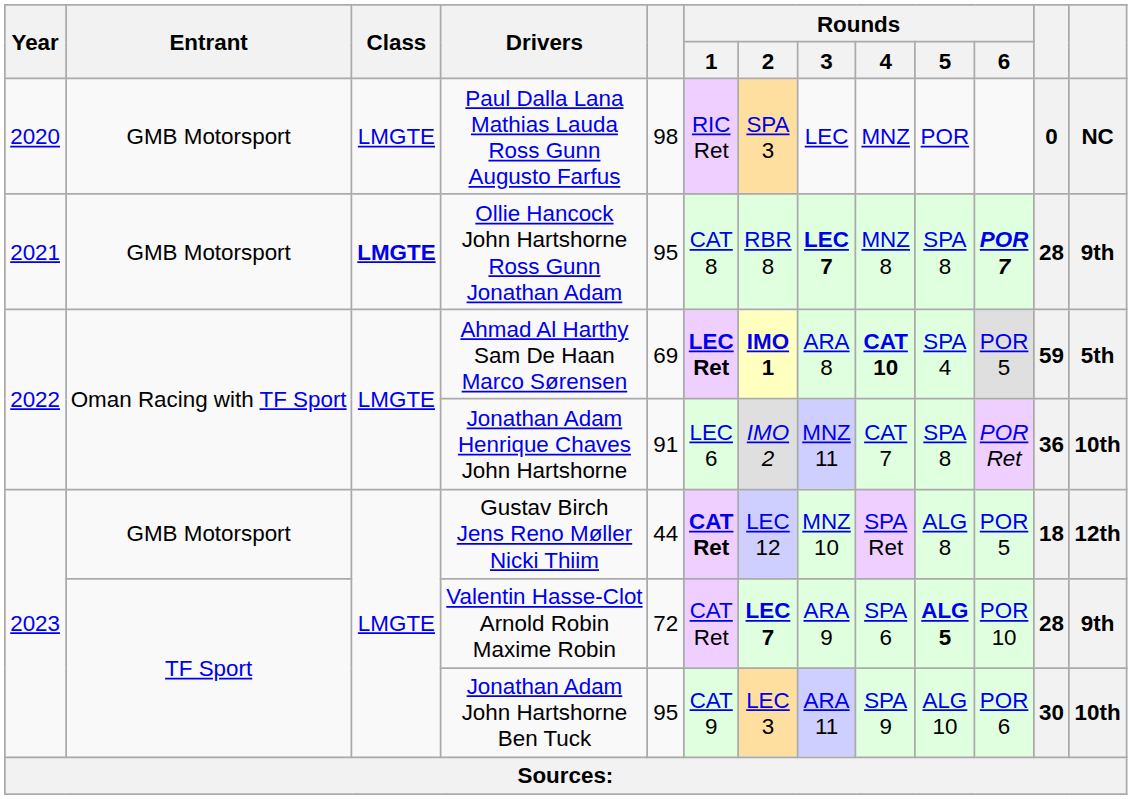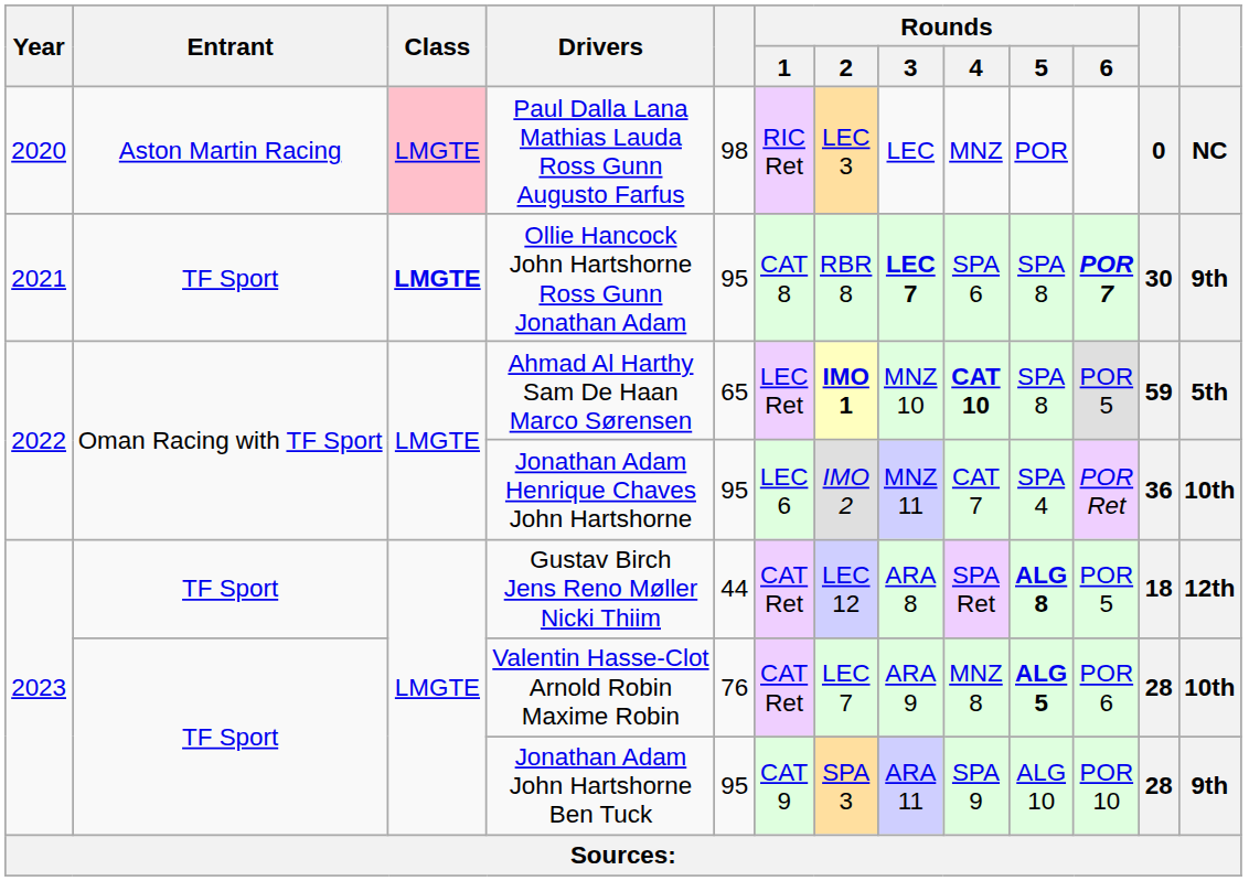 <table class="wikitable" style="text-align:center; font-size:80%">
 <tr>
 <th rowspan="2">Year</th>
 <th rowspan="2">Entrant</th>
 <th rowspan="2">Class</th>
 <th rowspan="2">Drivers</th>
 <th rowspan="2"></th>
 <th colspan="6">Rounds</th>
 <th rowspan="2" scope="col"></th>
 <th rowspan="2" scope="col"></th>
 </tr>
 <tr>
 <th scope="col">1</th>
 <th scope="col">2</th>
 <th scope="col">3</th>
 <th scope="col">4</th>
 <th scope="col">5</th>
 <th scope="col">6</th>
 </tr>
 <tr>
 <td><a href='#'>2020</a></td>
-<td> GMB Motorsport</td>
-<td><a href='#'>LMGTE</a></td>
+<td> <a href='#'>Aston Martin Racing</a></td>
+<td style="background: pink;"><a href='#'>LMGTE</a></td>
 <td> <a href='#'>Paul Dalla Lana</a><br> <a href='#'>Mathias Lauda</a><br> <a href='#'>Ross Gunn</a><br> <a href='#'>Augusto Farfus</a></td>
 <td>98</td>
 <td style="background:#efcfff;"><a href='#'>RIC</a><br>Ret</td>
-<td style="background:#FFDF9F;"><a href='#'>SPA</a><br>3</td>
+<td style="background:#FFDF9F;"><a href='#'>LEC</a><br>3</td>
 <td><a href='#'>LEC</a></td>
 <td><a href='#'>MNZ</a></td>
 <td><a href='#'>POR</a></td>
 <td></td>
 <th>0</th>
 <th>NC</th>
 </tr>
 <tr>
 <td><a href='#'>2021</a></td>
-<td> GMB Motorsport</td>
+<td> <a href='#'>TF Sport</a></td>
 <td><strong><a href='#'>LMGTE</a></strong></td>
 <td> <a href='#'>Ollie Hancock</a><br> John Hartshorne<br> <a href='#'>Ross Gunn</a><br> <a href='#'>Jonathan Adam</a></td>
 <td>95</td>
 <td style="background:#dfffdf;"><a href='#'>CAT</a><br>8</td>
 <td style="background:#dfffdf;"><a href='#'>RBR</a><br>8</td>
 <td style="background:#dfffdf;"><strong><a href='#'>LEC</a><br>7</strong></td>
-<td style="background:#dfffdf;"><a href='#'>MNZ</a><br>8</td>
+<td style="background:#DFFFDF;"><a href='#'>SPA</a><br>6</td>
 <td style="background:#dfffdf;"><a href='#'>SPA</a><br>8</td>
 <td style="background:#dfffdf;"><strong><em><a href='#'>POR</a><br>7</em></strong></td>
-<th>28</th>
+<th>30</th>
 <th>9th</th>
 </tr>
 <tr>
 <td rowspan="2"><a href='#'>2022</a></td>
 <td rowspan="2"> Oman Racing with <a href='#'>TF Sport</a></td>
 <td rowspan="2"><a href='#'>LMGTE</a></td>
 <td> <a href='#'>Ahmad Al Harthy</a><br> Sam De Haan<br> <a href='#'>Marco Sørensen</a></td>
-<td>69</td>
-<td style="background:#efcfff;"><strong><a href='#'>LEC</a><br>Ret</strong></td>
+<td>65</td>
+<td style="background:#efcfff;"><a href='#'>LEC</a><br>Ret</td>
 <td style="background:#ffffbf;"><strong><a href='#'>IMO</a><br>1</strong></td>
-<td style="background:#DFFFDF;"><a href='#'>ARA</a><br>8</td>
+<td style="background:#dfffdf;"><a href='#'>MNZ</a><br>10</td>
 <td style="background:#dfffdf;"><strong><a href='#'>CAT</a><br>10</strong></td>
-<td style="background:#dfffdf;"><a href='#'>SPA</a><br>4</td>
+<td style="background:#dfffdf;"><a href='#'>SPA</a><br>8</td>
 <td style="background:#dfdfdf;"><a href='#'>POR</a><br>5</td>
 <th>59</th>
 <th>5th</th>
 </tr>
 <tr>
 <td> <a href='#'>Jonathan Adam</a><br> <a href='#'>Henrique Chaves</a><br> John Hartshorne</td>
-<td>91</td>
+<td>95</td>
 <td style="background:#dfffdf;"><a href='#'>LEC</a><br>6</td>
 <td style="background:#dfdfdf;"><em><a href='#'>IMO</a><br>2</em></td>
 <td style="background:#cfcfff;"><a href='#'>MNZ</a><br>11</td>
 <td style="background:#dfffdf;"><a href='#'>CAT</a><br>7</td>
-<td style="background:#dfffdf;"><a href='#'>SPA</a><br>8</td>
+<td style="background:#dfffdf;"><a href='#'>SPA</a><br>4</td>
 <td style="background:#efcfff;"><em><a href='#'>POR</a><br>Ret</em></td>
 <th>36</th>
 <th>10th</th>
 </tr>
 <tr>
 <td rowspan="3"><a href='#'>2023</a></td>
-<td> GMB Motorsport</td>
+<td> <a href='#'>TF Sport</a></td>
 <td rowspan="3"><a href='#'>LMGTE</a></td>
 <td> Gustav Birch<br> <a href='#'>Jens Reno Møller</a><br> <a href='#'>Nicki Thiim</a></td>
 <td>44</td>
-<td style="background:#EFCFFF;"><strong><a href='#'>CAT</a><br>Ret</strong></td>
+<td style="background:#EFCFFF;"><a href='#'>CAT</a><br>Ret</td>
 <td style="background:#CFCFFF;"><a href='#'>LEC</a><br>12</td>
-<td style="background:#dfffdf;"><a href='#'>MNZ</a><br>10</td>
+<td style="background:#DFFFDF;"><a href='#'>ARA</a><br>8</td>
 <td style="background:#EFCFFF;"><a href='#'>SPA</a><br>Ret</td>
-<td style="background:#DFFFDF;"><a href='#'>ALG</a><br>8</td>
+<td style="background:#DFFFDF;"><strong><a href='#'>ALG</a><br>8</strong></td>
 <td style="background:#DFFFDF;"><a href='#'>POR</a><br>5</td>
 <th>18</th>
 <th>12th</th>
 </tr>
 <tr>
 <td rowspan="2"> <a href='#'>TF Sport</a></td>
 <td> <a href='#'>Valentin Hasse-Clot</a><br> Arnold Robin<br> Maxime Robin</td>
-<td>72</td>
+<td>76</td>
 <td style="background:#EFCFFF;"><a href='#'>CAT</a><br>Ret</td>
-<td style="background:#DFFFDF;"><strong><a href='#'>LEC</a><br>7</strong></td>
+<td style="background:#DFFFDF;"><a href='#'>LEC</a><br>7</td>
 <td style="background:#DFFFDF;"><a href='#'>ARA</a><br>9</td>
-<td style="background:#DFFFDF;"><a href='#'>SPA</a><br>6</td>
+<td style="background:#dfffdf;"><a href='#'>MNZ</a><br>8</td>
 <td style="background:#DFFFDF;"><strong><a href='#'>ALG</a><br>5</strong></td>
+<td style="background:#DFFFDF;"><a href='#'>POR</a><br>6</td>
+<th>28</th>
+<th>10th</th>
+</tr>
+<tr>
+<td> <a href='#'>Jonathan Adam</a><br> John Hartshorne<br> Ben Tuck</td>
+<td>95</td>
+<td style="background:#DFFFDF;"><a href='#'>CAT</a><br>9</td>
+<td style="background:#FFDF9F;"><a href='#'>SPA</a><br>3</td>
+<td style="background:#CFCFFF;"><a href='#'>ARA</a><br>11</td>
+<td style="background:#DFFFDF;"><a href='#'>SPA</a><br>9</td>
+<td style="background:#DFFFDF;"><a href='#'>ALG</a><br>10</td>
 <td style="background:#DFFFDF;"><a href='#'>POR</a><br>10</td>
 <th>28</th>
 <th>9th</th>
 </tr>
 <tr>
-<td> <a href='#'>Jonathan Adam</a><br> John Hartshorne<br> Ben Tuck</td>
-<td>95</td>
-<td style="background:#DFFFDF;"><a href='#'>CAT</a><br>9</td>
-<td style="background:#FFDF9F;"><a href='#'>LEC</a><br>3</td>
-<td style="background:#CFCFFF;"><a href='#'>ARA</a><br>11</td>
-<td style="background:#DFFFDF;"><a href='#'>SPA</a><br>9</td>
-<td style="background:#DFFFDF;"><a href='#'>ALG</a><br>10</td>
-<td style="background:#DFFFDF;"><a href='#'>POR</a><br>6</td>
-<th>30</th>
-<th>10th</th>
-</tr>
-<tr>
 <th colspan="13">Sources:</th>
 </tr>
 </table>
